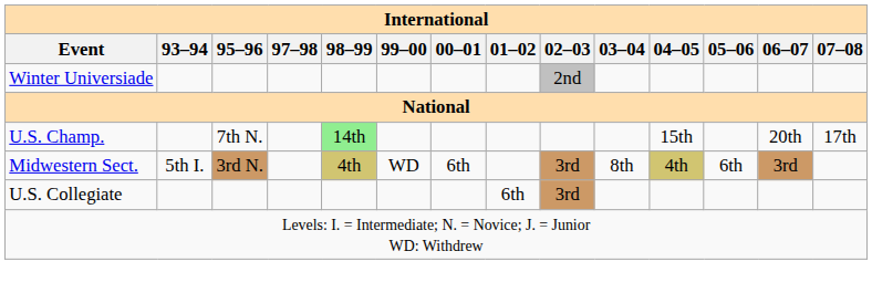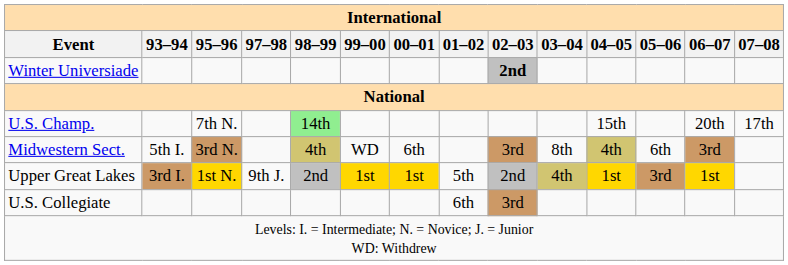 <table class="wikitable" style="text-align:center">
 <tr>
 <th style="background-color: #ffdead; " colspan=14 align=center>International</th>
 </tr>
 <tr>
 <th>Event</th>
 <th>93–94</th>
 <th>95–96</th>
 <th>97–98</th>
 <th>98–99</th>
 <th>99–00</th>
 <th>00–01</th>
 <th>01–02</th>
 <th>02–03</th>
 <th>03–04</th>
 <th>04–05</th>
 <th>05–06</th>
 <th>06–07</th>
 <th>07–08</th>
 </tr>
 <tr>
 <td align=left><a href='#'>Winter Universiade</a></td>
 <td></td>
 <td></td>
 <td></td>
 <td></td>
 <td></td>
 <td></td>
 <td></td>
-<td bgcolor=silver>2nd</td>
+<td bgcolor=silver><strong>2nd</strong></td>
 <td></td>
 <td></td>
 <td></td>
 <td></td>
 <td></td>
 </tr>
 <tr>
 <th style="background-color: #ffdead; " colspan=14 align=center>National</th>
 </tr>
 <tr>
 <td align=left><a href='#'>U.S. Champ.</a></td>
 <td></td>
 <td>7th N.</td>
 <td></td>
 <td style="background: lightgreen;">14th</td>
 <td></td>
 <td></td>
 <td></td>
 <td></td>
 <td></td>
 <td>15th</td>
 <td></td>
 <td>20th</td>
 <td>17th</td>
 </tr>
 <tr>
 <td align=left><a href='#'>Midwestern Sect.</a></td>
 <td>5th I.</td>
 <td bgcolor=cc9966>3rd N.</td>
 <td></td>
 <td bgcolor=d1c571>4th</td>
 <td>WD</td>
 <td>6th</td>
 <td></td>
 <td bgcolor=cc9966>3rd</td>
 <td>8th</td>
 <td bgcolor=d1c571>4th</td>
 <td>6th</td>
 <td bgcolor=cc9966>3rd</td>
 <td></td>
 </tr>
 <tr>
+<td align=left>Upper Great Lakes</td>
+<td bgcolor=cc9966>3rd I.</td>
+<td bgcolor=gold>1st N.</td>
+<td>9th J.</td>
+<td bgcolor=silver>2nd</td>
+<td bgcolor=gold>1st</td>
+<td bgcolor=gold>1st</td>
+<td>5th</td>
+<td bgcolor=silver>2nd</td>
+<td bgcolor=d1c571>4th</td>
+<td bgcolor=gold>1st</td>
+<td bgcolor=cc9966>3rd</td>
+<td bgcolor=gold>1st</td>
+<td></td>
+</tr>
+<tr>
 <td align=left>U.S. Collegiate</td>
 <td></td>
 <td></td>
 <td></td>
 <td></td>
 <td></td>
 <td></td>
 <td>6th</td>
 <td bgcolor=cc9966>3rd</td>
 <td></td>
 <td></td>
 <td></td>
 <td></td>
 <td></td>
 </tr>
 <tr>
 <td colspan=14 align=center><small> Levels: I. = Intermediate; N. = Novice; J. = Junior <br> WD: Withdrew </small></td>
 </tr>
 </table>
